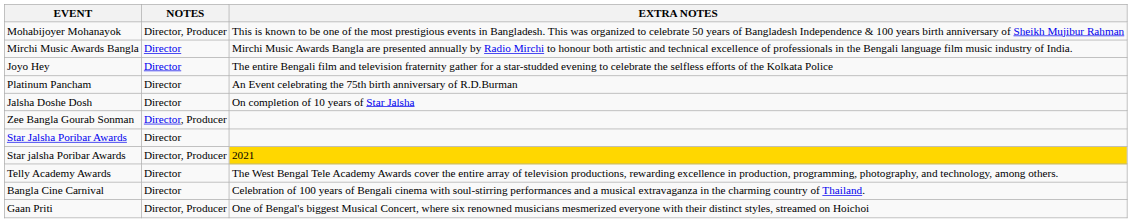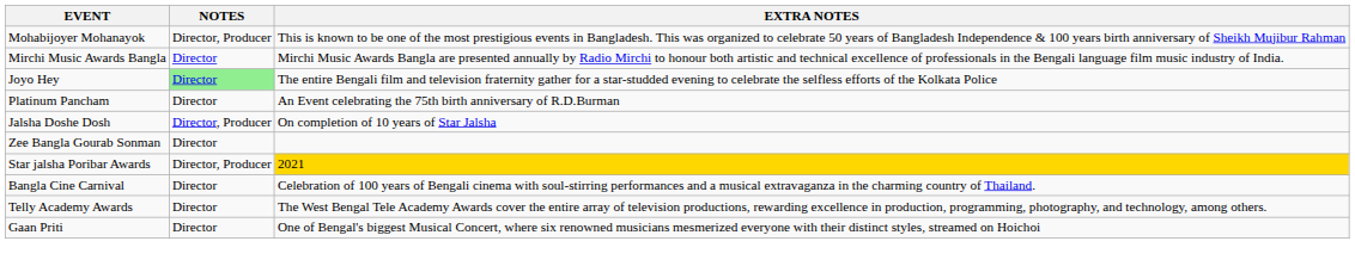 <table class="wikitable">
 <tr>
 <th>EVENT</th>
 <th>NOTES</th>
 <th>EXTRA NOTES</th>
 </tr>
 <tr>
 <td>Mohabijoyer Mohanayok</td>
 <td>Director, Producer</td>
 <td>This is known to be one of the most prestigious events in Bangladesh. This was organized to celebrate 50 years of Bangladesh Independence & 100 years birth anniversary of <a href='#'>Sheikh Mujibur Rahman</a></td>
 </tr>
 <tr>
 <td>Mirchi Music Awards Bangla</td>
 <td><a href='#'>Director</a></td>
 <td>Mirchi Music Awards Bangla are presented annually by <a href='#'>Radio Mirchi</a> to honour both artistic and technical excellence of professionals in the Bengali language film music industry of India.</td>
 </tr>
 <tr>
 <td>Joyo Hey</td>
-<td><a href='#'>Director</a></td>
+<td style="background: lightgreen;"><a href='#'>Director</a></td>
 <td>The entire Bengali film and television fraternity gather for a star-studded evening to celebrate the selfless efforts of the Kolkata Police</td>
 </tr>
 <tr>
 <td>Platinum Pancham</td>
 <td>Director</td>
 <td>An Event celebrating the 75th birth anniversary of R.D.Burman</td>
 </tr>
 <tr>
 <td>Jalsha Doshe Dosh</td>
-<td>Director</td>
+<td><a href='#'>Director</a>, Producer</td>
 <td>On completion of 10 years of <a href='#'>Star Jalsha</a></td>
 </tr>
 <tr>
 <td>Zee Bangla Gourab Sonman</td>
-<td><a href='#'>Director</a>, Producer</td>
-<td></td>
-</tr>
-<tr>
-<td><a href='#'>Star Jalsha Poribar Awards</a></td>
 <td>Director</td>
 <td></td>
 </tr>
 <tr>
 <td>Star jalsha Poribar Awards</td>
 <td>Director, Producer</td>
 <td style="background: gold;">2021</td>
 </tr>
 <tr>
+<td>Bangla Cine Carnival</td>
+<td>Director</td>
+<td>Celebration of 100 years of Bengali cinema with soul-stirring performances and a musical extravaganza in the charming country of <a href='#'>Thailand</a>.</td>
+</tr>
+<tr>
 <td>Telly Academy Awards</td>
 <td>Director</td>
 <td>The West Bengal Tele Academy Awards cover the entire array of television productions, rewarding excellence in production, programming, photography, and technology, among others.</td>
 </tr>
 <tr>
-<td>Bangla Cine Carnival</td>
+<td>Gaan Priti</td>
 <td>Director</td>
-<td>Celebration of 100 years of Bengali cinema with soul-stirring performances and a musical extravaganza in the charming country of <a href='#'>Thailand</a>.</td>
-</tr>
-<tr>
-<td>Gaan Priti</td>
-<td>Director, Producer</td>
 <td>One of Bengal's biggest Musical Concert, where six renowned musicians mesmerized everyone with their distinct styles, streamed on Hoichoi</td>
 </tr>
 </table>
